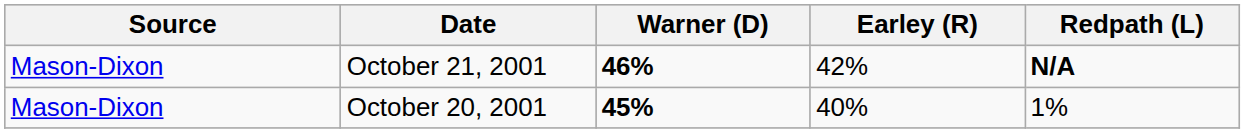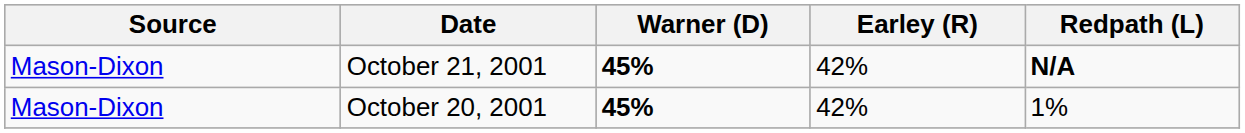 <table class ="wikitable">
 <tr>
 <th width=200px>Source</th>
 <th width=150px>Date</th>
 <th width=125px>Warner (D)</th>
 <th width=125px>Earley (R)</th>
 <th width=125px>Redpath (L)</th>
 </tr>
 <tr>
 <td><a href='#'>Mason-Dixon</a></td>
 <td>October 21, 2001</td>
-<td><strong>46%</strong></td>
+<td><strong>45%</strong></td>
 <td>42%</td>
 <td><strong>N/A</strong></td>
 </tr>
 <tr>
 <td><a href='#'>Mason-Dixon</a></td>
 <td>October 20, 2001</td>
 <td><strong>45%</strong></td>
-<td>40%</td>
+<td>42%</td>
 <td>1%</td>
 </tr>
 </table>
